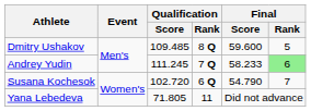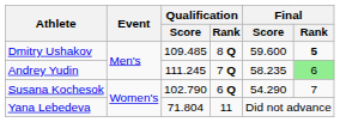 <table class="wikitable" style="text-align:center; font-size:90%">
 <tr>
 <th rowspan=2>Athlete</th>
 <th rowspan=2>Event</th>
 <th colspan=2>Qualification</th>
 <th colspan=2>Final</th>
 </tr>
 <tr style="font-size:95%">
 <th>Score</th>
 <th>Rank</th>
 <th>Score</th>
 <th>Rank</th>
 </tr>
 <tr>
 <td align=left><a href='#'>Dmitry Ushakov</a></td>
 <td align=left rowspan=2><a href='#'>Men's</a></td>
 <td>109.485</td>
 <td>8 <strong>Q</strong></td>
 <td>59.600</td>
-<td>5</td>
+<td><strong>5</strong></td>
 </tr>
 <tr>
 <td align=left><a href='#'>Andrey Yudin</a></td>
 <td>111.245</td>
 <td>7 <strong>Q</strong></td>
-<td>58.233</td>
+<td>58.235</td>
 <td style="background: lightgreen;">6</td>
 </tr>
 <tr>
 <td align=left><a href='#'>Susana Kochesok</a></td>
 <td align=left rowspan=2><a href='#'>Women's</a></td>
-<td>102.720</td>
+<td>102.790</td>
 <td>6 <strong>Q</strong></td>
-<td>54.790</td>
+<td>54.290</td>
 <td>7</td>
 </tr>
 <tr>
 <td align=left><a href='#'>Yana Lebedeva</a></td>
-<td>71.805</td>
+<td>71.804</td>
 <td>11</td>
 <td colspan=2>Did not advance</td>
 </tr>
 </table>
